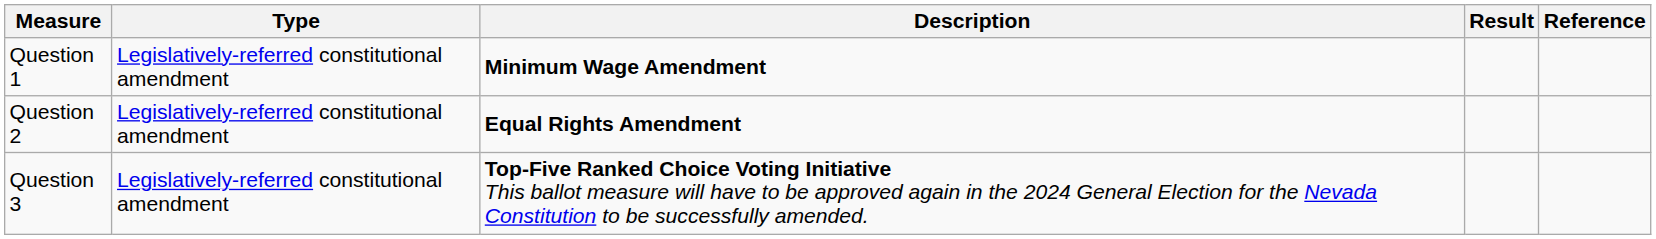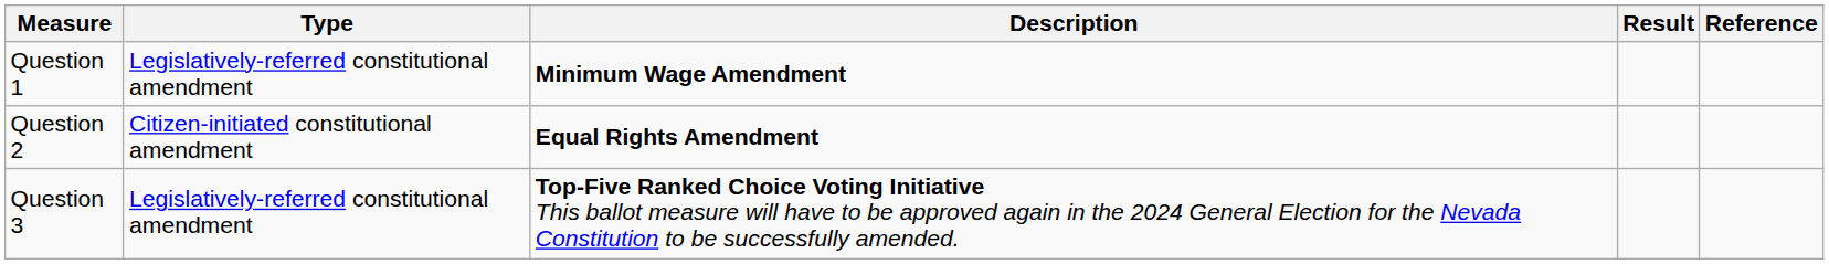 <table class="wikitable">
 <tr>
 <th>Measure</th>
 <th>Type</th>
 <th>Description</th>
 <th>Result</th>
 <th>Reference</th>
 </tr>
 <tr>
 <td>Question 1</td>
 <td><a href='#'>Legislatively-referred</a> constitutional amendment</td>
 <td><strong>Minimum Wage Amendment</strong></td>
 <td></td>
 <td></td>
 </tr>
 <tr>
 <td>Question 2</td>
-<td><a href='#'>Legislatively-referred</a> constitutional amendment</td>
+<td><a href='#'>Citizen-initiated</a> constitutional amendment</td>
 <td><strong>Equal Rights Amendment</strong></td>
 <td></td>
 <td></td>
 </tr>
 <tr>
 <td>Question 3</td>
 <td><a href='#'>Legislatively-referred</a> constitutional amendment</td>
 <td><strong>Top-Five Ranked Choice Voting Initiative</strong><br><em>This ballot measure will have to be approved again in the 2024 General Election for the <a href='#'>Nevada Constitution</a> to be successfully amended.</em></td>
 <td></td>
 <td></td>
 </tr>
 </table>
